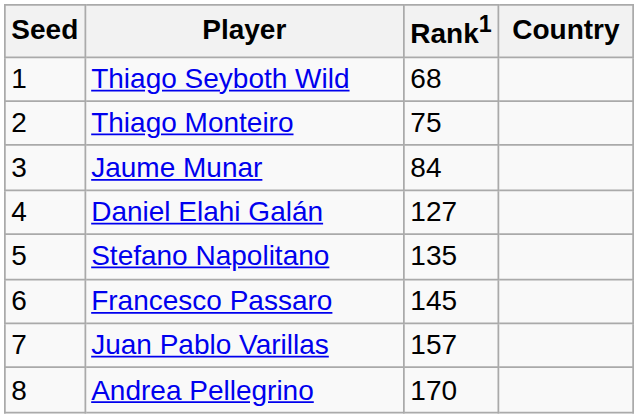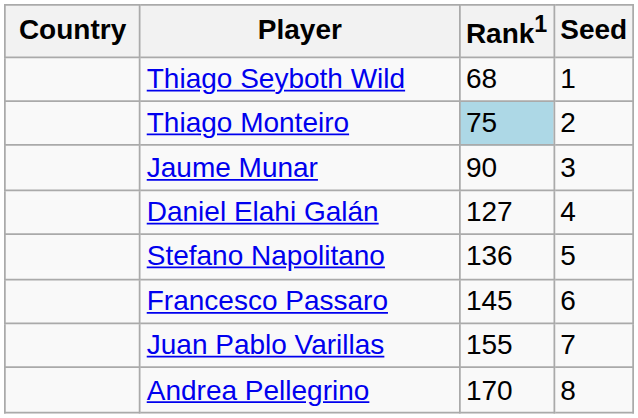 <table class="sortable wikitable">
 <tr>
-<th>Seed</th>
+<th width="70">Country</th>
 <th width="175">Player</th>
 <th>Rank<sup>1</sup></th>
-<th width="70">Country</th>
+<th>Seed</th>
 </tr>
 <tr>
-<td>1</td>
+<td></td>
 <td><a href='#'>Thiago Seyboth Wild</a></td>
 <td>68</td>
-<td></td>
+<td>1</td>
 </tr>
 <tr>
+<td></td>
+<td><a href='#'>Thiago Monteiro</a></td>
+<td style="background: lightblue;">75</td>
 <td>2</td>
-<td><a href='#'>Thiago Monteiro</a></td>
-<td>75</td>
-<td></td>
 </tr>
 <tr>
+<td></td>
+<td><a href='#'>Jaume Munar</a></td>
+<td>90</td>
 <td>3</td>
-<td><a href='#'>Jaume Munar</a></td>
-<td>84</td>
-<td></td>
 </tr>
 <tr>
-<td>4</td>
+<td></td>
 <td><a href='#'>Daniel Elahi Galán</a></td>
 <td>127</td>
-<td></td>
+<td>4</td>
 </tr>
 <tr>
+<td></td>
+<td><a href='#'>Stefano Napolitano</a></td>
+<td>136</td>
 <td>5</td>
-<td><a href='#'>Stefano Napolitano</a></td>
-<td>135</td>
-<td></td>
 </tr>
 <tr>
-<td>6</td>
+<td></td>
 <td><a href='#'>Francesco Passaro</a></td>
 <td>145</td>
-<td></td>
+<td>6</td>
 </tr>
 <tr>
+<td></td>
+<td><a href='#'>Juan Pablo Varillas</a></td>
+<td>155</td>
 <td>7</td>
-<td><a href='#'>Juan Pablo Varillas</a></td>
-<td>157</td>
-<td></td>
 </tr>
 <tr>
-<td>8</td>
+<td></td>
 <td><a href='#'>Andrea Pellegrino</a></td>
 <td>170</td>
-<td></td>
+<td>8</td>
 </tr>
 </table>
